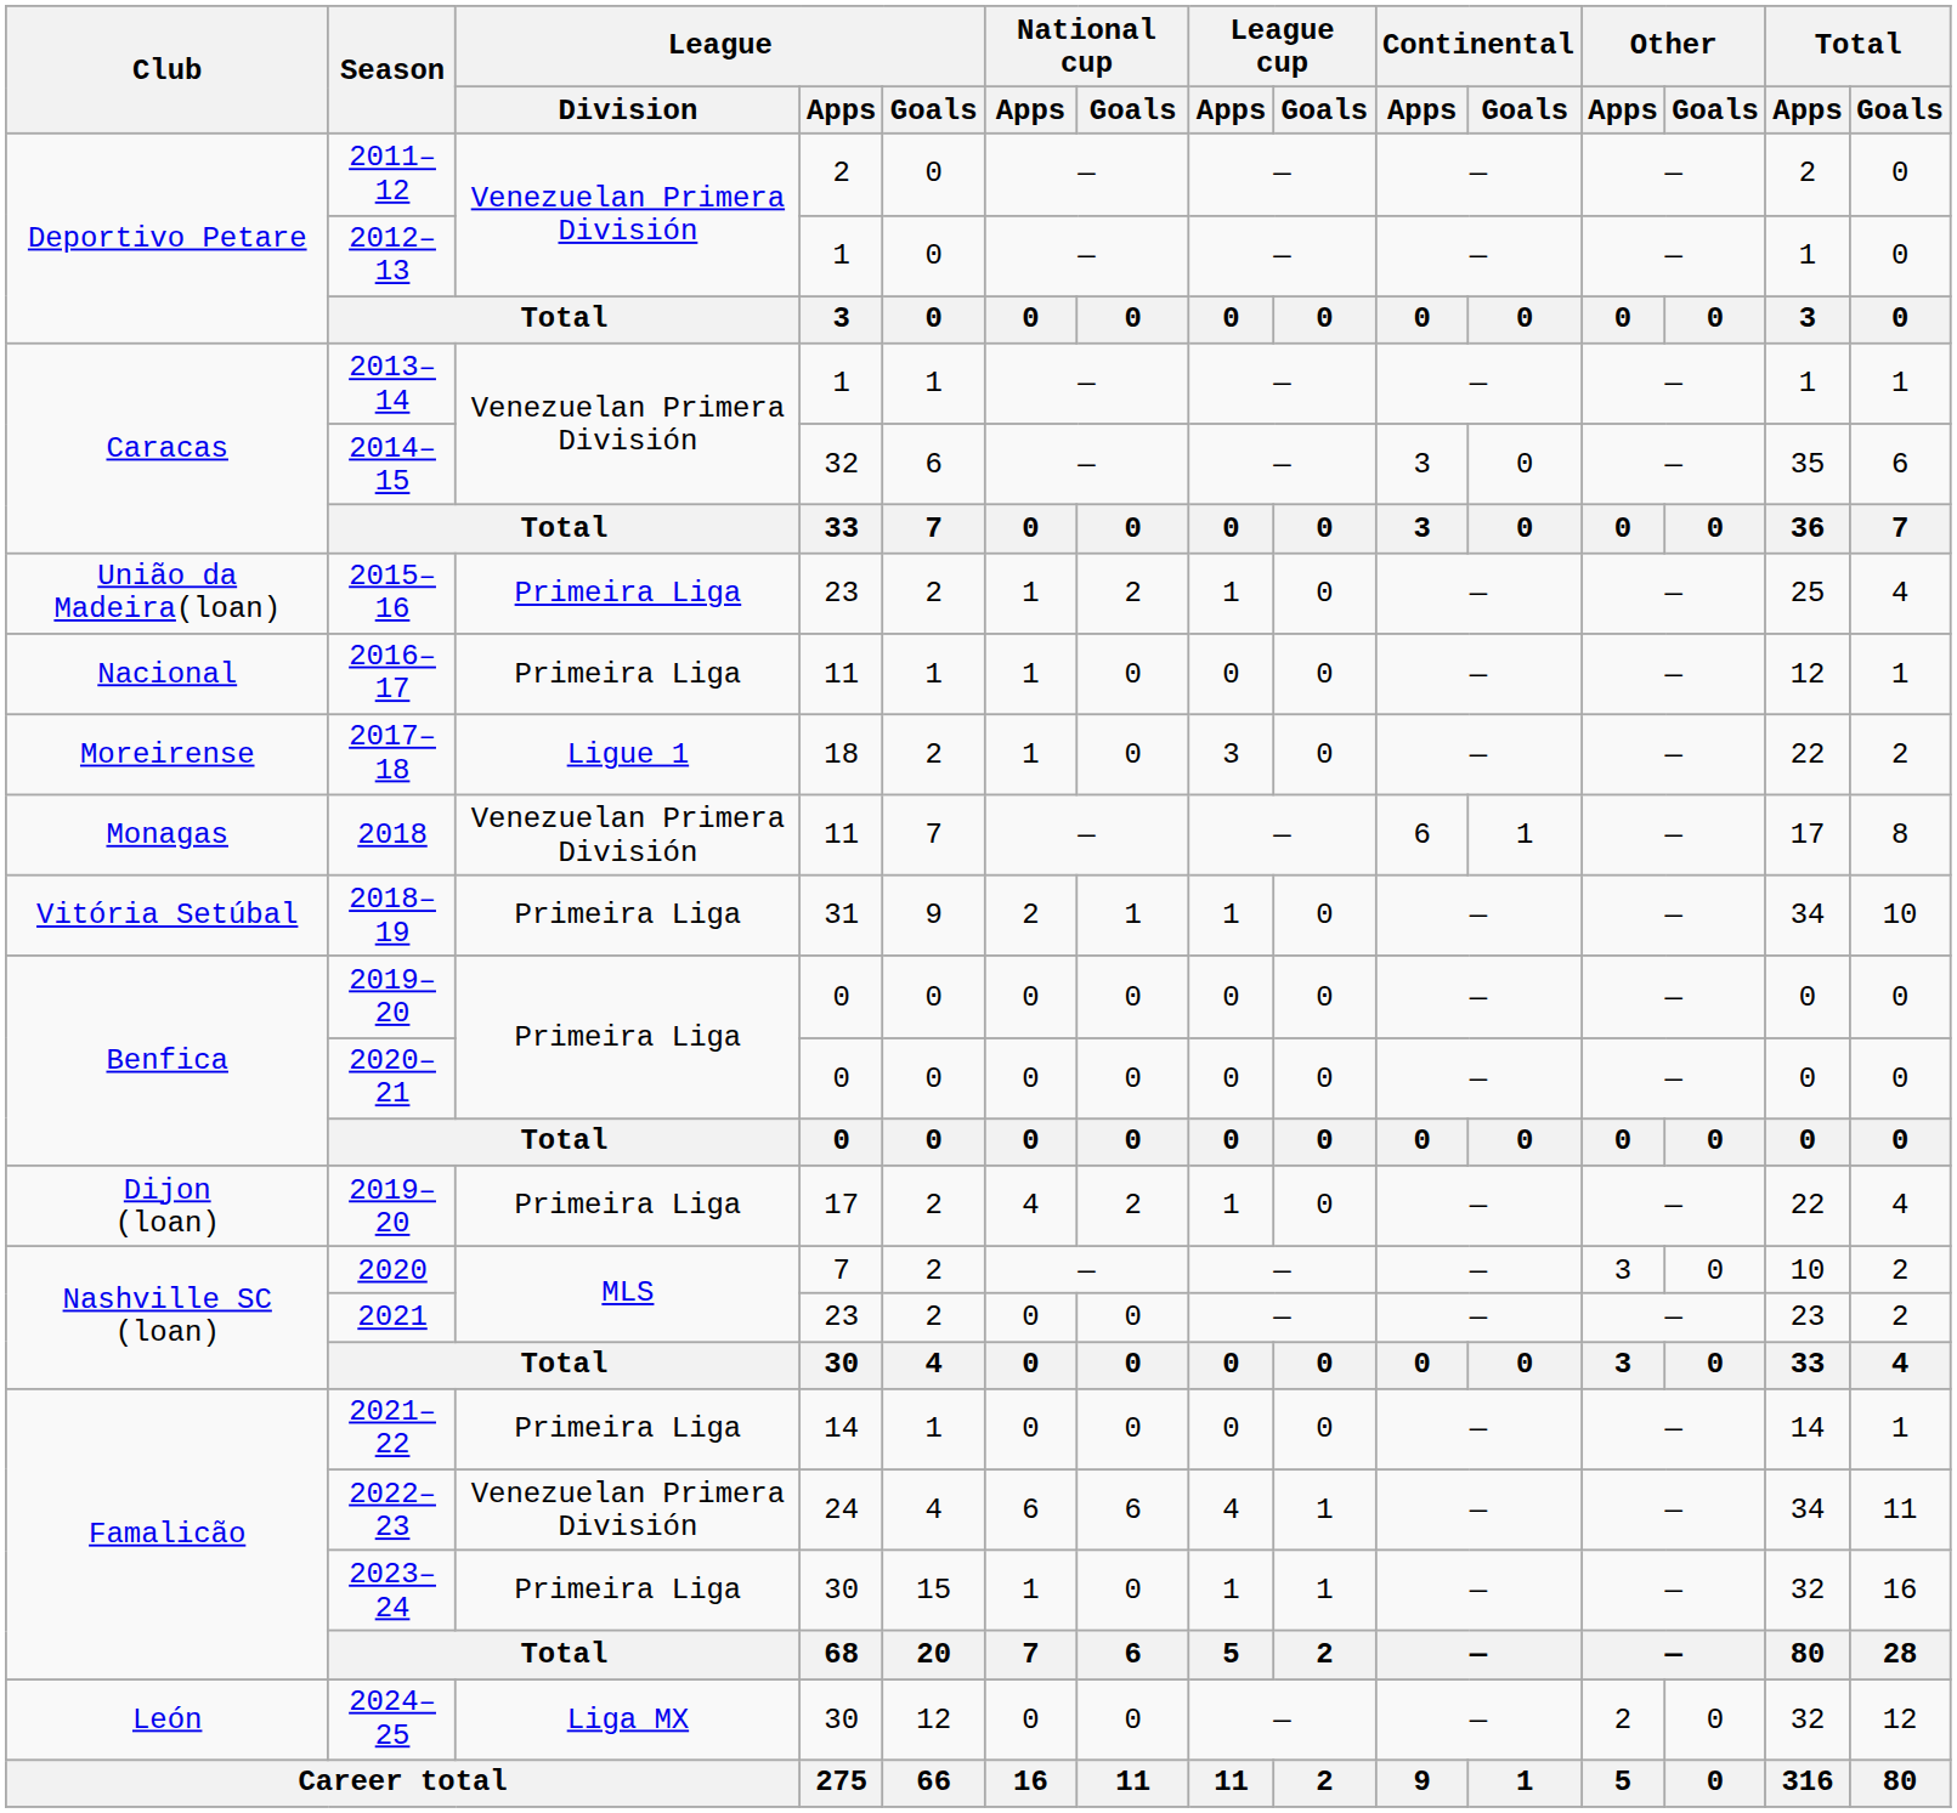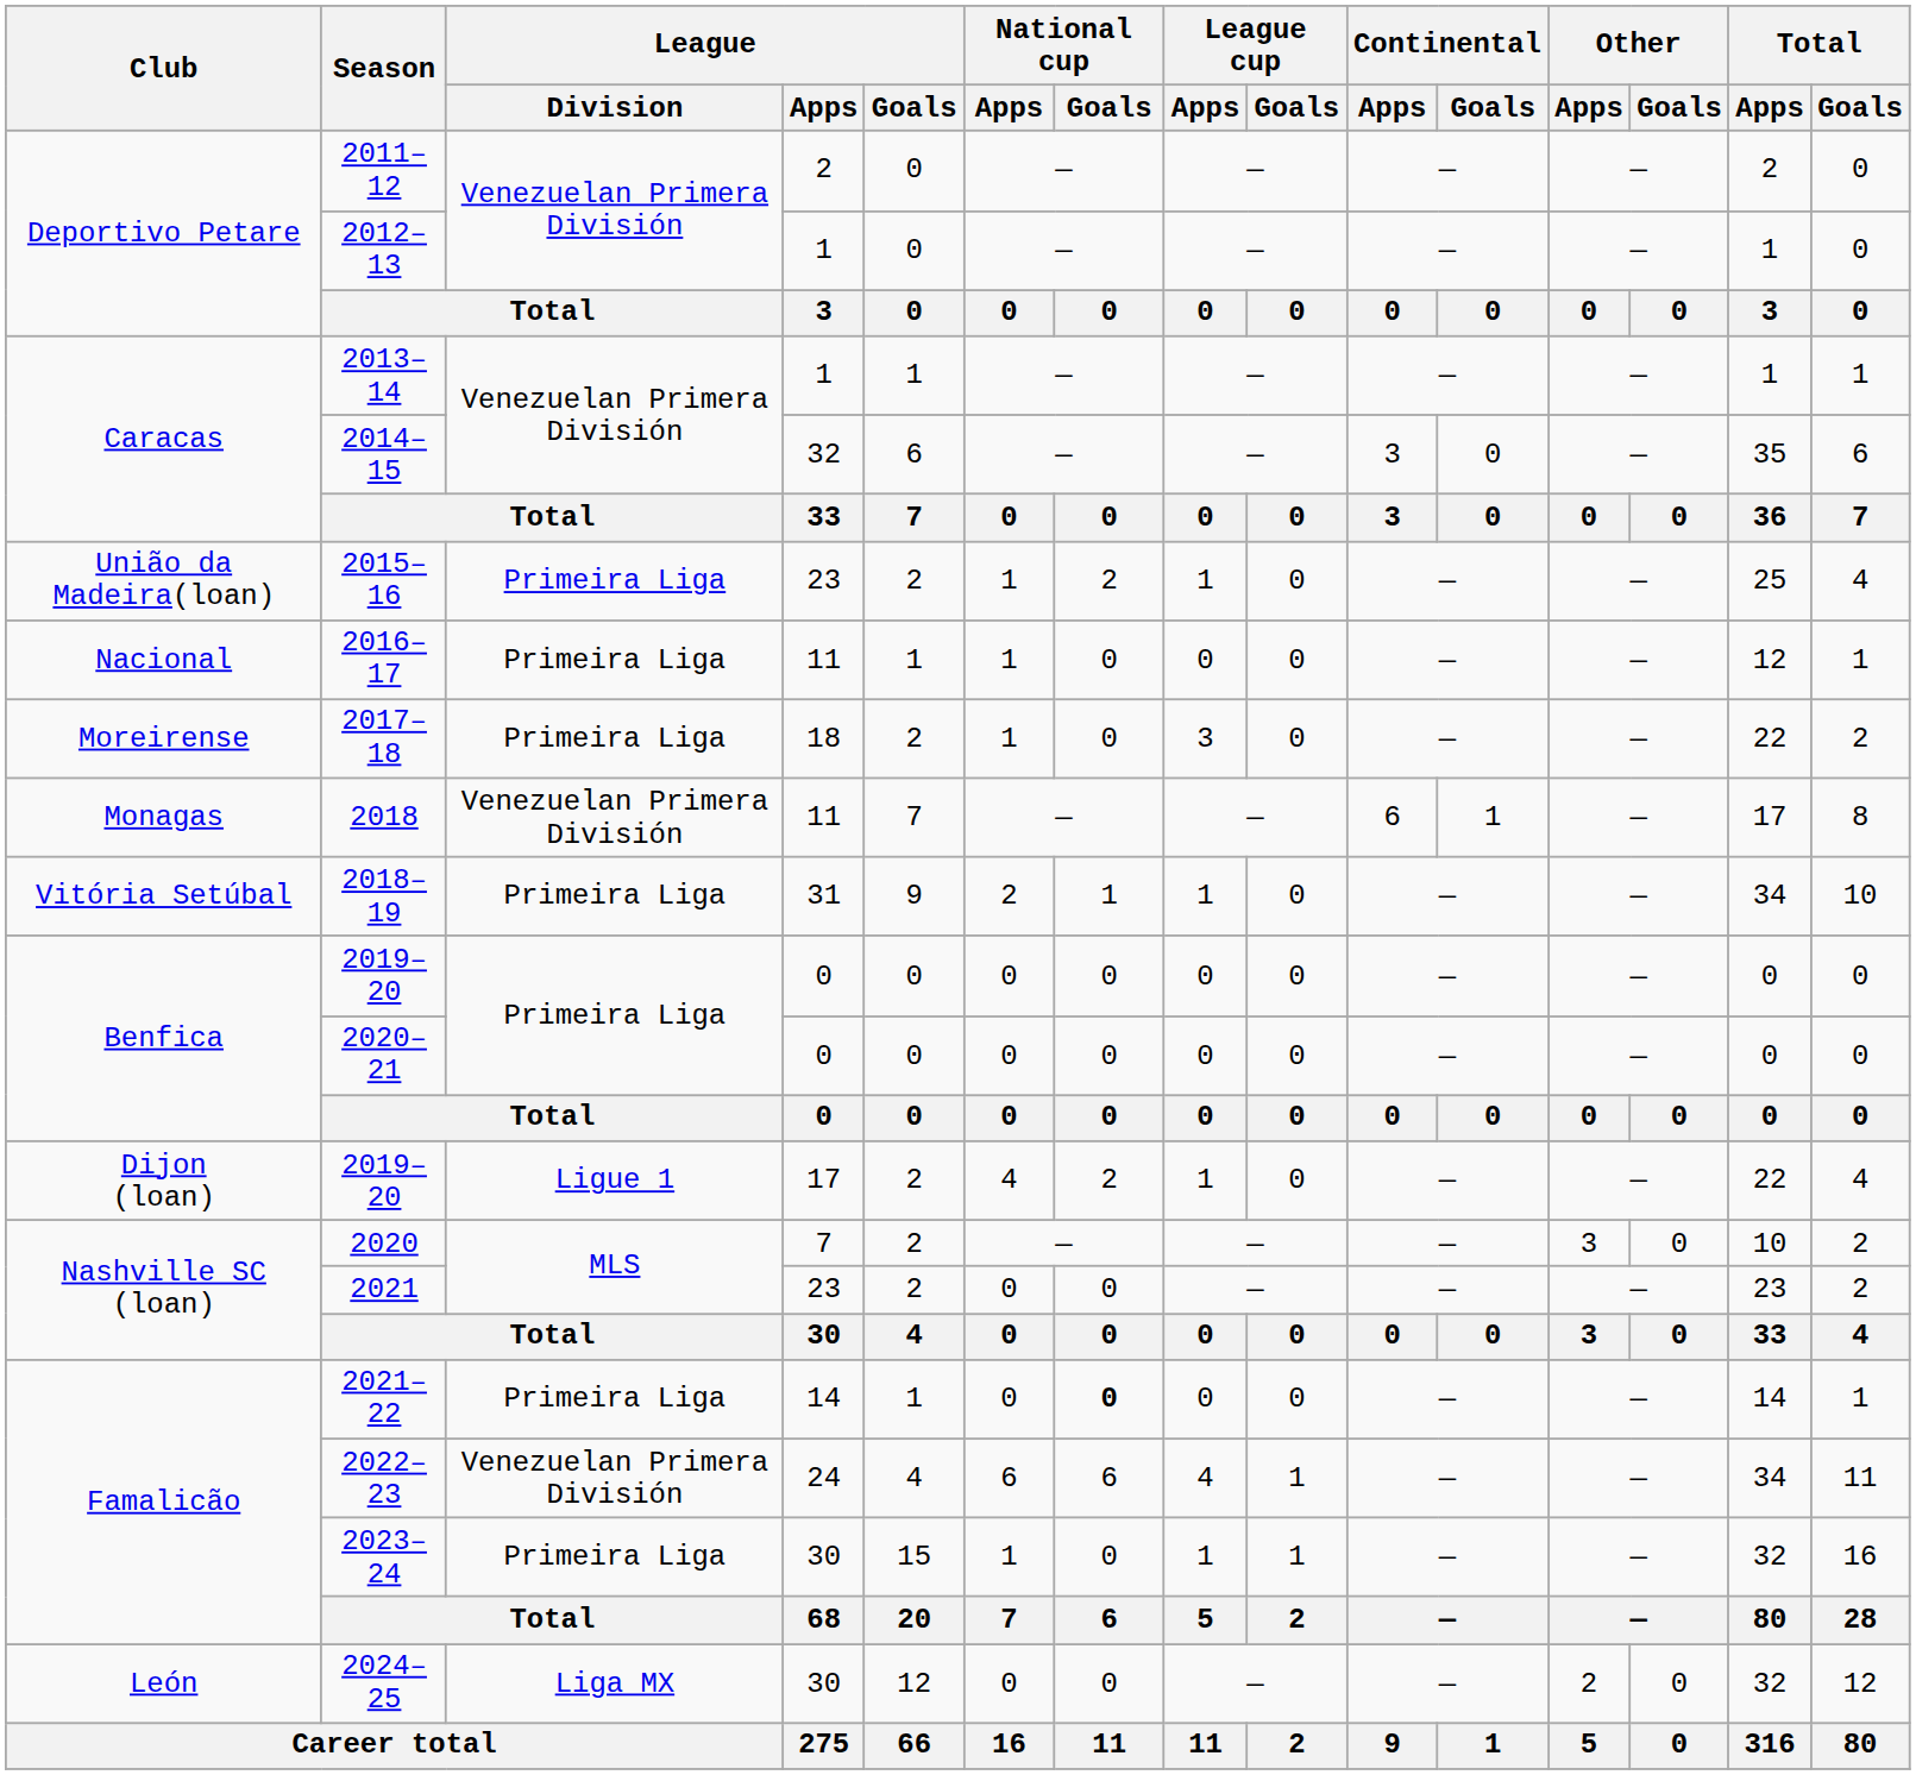 <table class="wikitable" style="text-align:center">
 <tr>
 <th rowspan="2">Club</th>
 <th rowspan="2">Season</th>
 <th colspan="3">League</th>
 <th colspan="2">National cup</th>
 <th colspan="2">League cup</th>
 <th colspan="2">Continental</th>
 <th colspan="2">Other</th>
 <th colspan="2">Total</th>
 </tr>
 <tr>
 <th>Division</th>
 <th>Apps</th>
 <th>Goals</th>
 <th>Apps</th>
 <th>Goals</th>
 <th>Apps</th>
 <th>Goals</th>
 <th>Apps</th>
 <th>Goals</th>
 <th>Apps</th>
 <th>Goals</th>
 <th>Apps</th>
 <th>Goals</th>
 </tr>
 <tr>
 <td rowspan="3"><a href='#'>Deportivo Petare</a></td>
 <td><a href='#'>2011–12</a></td>
 <td rowspan="2"><a href='#'>Venezuelan Primera División</a></td>
 <td>2</td>
 <td>0</td>
 <td colspan="2">—</td>
 <td colspan="2">—</td>
 <td colspan="2">—</td>
 <td colspan="2">—</td>
 <td>2</td>
 <td>0</td>
 </tr>
 <tr>
 <td><a href='#'>2012–13</a></td>
 <td>1</td>
 <td>0</td>
 <td colspan="2">—</td>
 <td colspan="2">—</td>
 <td colspan="2">—</td>
 <td colspan="2">—</td>
 <td>1</td>
 <td>0</td>
 </tr>
 <tr>
 <th colspan="2">Total</th>
 <th>3</th>
 <th>0</th>
 <th>0</th>
 <th>0</th>
 <th>0</th>
 <th>0</th>
 <th>0</th>
 <th>0</th>
 <th>0</th>
 <th>0</th>
 <th>3</th>
 <th>0</th>
 </tr>
 <tr>
 <td rowspan="3"><a href='#'>Caracas</a></td>
 <td><a href='#'>2013–14</a></td>
 <td rowspan="2">Venezuelan Primera División</td>
 <td>1</td>
 <td>1</td>
 <td colspan="2">—</td>
 <td colspan="2">—</td>
 <td colspan="2">—</td>
 <td colspan="2">—</td>
 <td>1</td>
 <td>1</td>
 </tr>
 <tr>
 <td><a href='#'>2014–15</a></td>
 <td>32</td>
 <td>6</td>
 <td colspan="2">—</td>
 <td colspan="2">—</td>
 <td>3</td>
 <td>0</td>
 <td colspan="2">—</td>
 <td>35</td>
 <td>6</td>
 </tr>
 <tr>
 <th colspan="2">Total</th>
 <th>33</th>
 <th>7</th>
 <th>0</th>
 <th>0</th>
 <th>0</th>
 <th>0</th>
 <th>3</th>
 <th>0</th>
 <th>0</th>
 <th>0</th>
 <th>36</th>
 <th>7</th>
 </tr>
 <tr>
 <td><a href='#'>União da Madeira</a>(loan)</td>
 <td><a href='#'>2015–16</a></td>
 <td><a href='#'>Primeira Liga</a></td>
 <td>23</td>
 <td>2</td>
 <td>1</td>
 <td>2</td>
 <td>1</td>
 <td>0</td>
 <td colspan="2">—</td>
 <td colspan="2">—</td>
 <td>25</td>
 <td>4</td>
 </tr>
 <tr>
 <td><a href='#'>Nacional</a></td>
 <td><a href='#'>2016–17</a></td>
 <td>Primeira Liga</td>
 <td>11</td>
 <td>1</td>
 <td>1</td>
 <td>0</td>
 <td>0</td>
 <td>0</td>
 <td colspan="2">—</td>
 <td colspan="2">—</td>
 <td>12</td>
 <td>1</td>
 </tr>
 <tr>
 <td><a href='#'>Moreirense</a></td>
 <td><a href='#'>2017–18</a></td>
-<td><a href='#'>Ligue 1</a></td>
+<td>Primeira Liga</td>
 <td>18</td>
 <td>2</td>
 <td>1</td>
 <td>0</td>
 <td>3</td>
 <td>0</td>
 <td colspan="2">—</td>
 <td colspan="2">—</td>
 <td>22</td>
 <td>2</td>
 </tr>
 <tr>
 <td><a href='#'>Monagas</a></td>
 <td><a href='#'>2018</a></td>
 <td>Venezuelan Primera División</td>
 <td>11</td>
 <td>7</td>
 <td colspan="2">—</td>
 <td colspan="2">—</td>
 <td>6</td>
 <td>1</td>
 <td colspan="2">—</td>
 <td>17</td>
 <td>8</td>
 </tr>
 <tr>
 <td><a href='#'>Vitória Setúbal</a></td>
 <td><a href='#'>2018–19</a></td>
 <td>Primeira Liga</td>
 <td>31</td>
 <td>9</td>
 <td>2</td>
 <td>1</td>
 <td>1</td>
 <td>0</td>
 <td colspan="2">—</td>
 <td colspan="2">—</td>
 <td>34</td>
 <td>10</td>
 </tr>
 <tr>
 <td rowspan="3"><a href='#'>Benfica</a></td>
 <td><a href='#'>2019–20</a></td>
 <td rowspan="2">Primeira Liga</td>
 <td>0</td>
 <td>0</td>
 <td>0</td>
 <td>0</td>
 <td>0</td>
 <td>0</td>
 <td colspan="2">—</td>
 <td colspan="2">—</td>
 <td>0</td>
 <td>0</td>
 </tr>
 <tr>
 <td><a href='#'>2020–21</a></td>
 <td>0</td>
 <td>0</td>
 <td>0</td>
 <td>0</td>
 <td>0</td>
 <td>0</td>
 <td colspan="2">—</td>
 <td colspan="2">—</td>
 <td>0</td>
 <td>0</td>
 </tr>
 <tr>
 <th colspan="2">Total</th>
 <th>0</th>
 <th>0</th>
 <th>0</th>
 <th>0</th>
 <th>0</th>
 <th>0</th>
 <th>0</th>
 <th>0</th>
 <th>0</th>
 <th>0</th>
 <th>0</th>
 <th>0</th>
 </tr>
 <tr>
 <td><a href='#'>Dijon</a><br>(loan)</td>
 <td><a href='#'>2019–20</a></td>
-<td>Primeira Liga</td>
+<td><a href='#'>Ligue 1</a></td>
 <td>17</td>
 <td>2</td>
 <td>4</td>
 <td>2</td>
 <td>1</td>
 <td>0</td>
 <td colspan="2">—</td>
 <td colspan="2">—</td>
 <td>22</td>
 <td>4</td>
 </tr>
 <tr>
 <td rowspan="3"><a href='#'>Nashville SC</a><br>(loan)</td>
 <td><a href='#'>2020</a></td>
 <td rowspan="2"><a href='#'>MLS</a></td>
 <td>7</td>
 <td>2</td>
 <td colspan="2">—</td>
 <td colspan="2">—</td>
 <td colspan="2">—</td>
 <td>3</td>
 <td>0</td>
 <td>10</td>
 <td>2</td>
 </tr>
 <tr>
 <td><a href='#'>2021</a></td>
 <td>23</td>
 <td>2</td>
 <td>0</td>
 <td>0</td>
 <td colspan="2">—</td>
 <td colspan="2">—</td>
 <td colspan="2">—</td>
 <td>23</td>
 <td>2</td>
 </tr>
 <tr>
 <th colspan="2">Total</th>
 <th>30</th>
 <th>4</th>
 <th>0</th>
 <th>0</th>
 <th>0</th>
 <th>0</th>
 <th>0</th>
 <th>0</th>
 <th>3</th>
 <th>0</th>
 <th>33</th>
 <th>4</th>
 </tr>
 <tr>
 <td rowspan="4"><a href='#'>Famalicão</a></td>
 <td><a href='#'>2021–22</a></td>
 <td>Primeira Liga</td>
 <td>14</td>
 <td>1</td>
 <td>0</td>
-<td>0</td>
+<td><strong>0</strong></td>
 <td>0</td>
 <td>0</td>
 <td colspan="2">—</td>
 <td colspan="2">—</td>
 <td>14</td>
 <td>1</td>
 </tr>
 <tr>
 <td><a href='#'>2022–23</a></td>
 <td>Venezuelan Primera División</td>
 <td>24</td>
 <td>4</td>
 <td>6</td>
 <td>6</td>
 <td>4</td>
 <td>1</td>
 <td colspan="2">—</td>
 <td colspan="2">—</td>
 <td>34</td>
 <td>11</td>
 </tr>
 <tr>
 <td><a href='#'>2023–24</a></td>
 <td>Primeira Liga</td>
 <td>30</td>
 <td>15</td>
 <td>1</td>
 <td>0</td>
 <td>1</td>
 <td>1</td>
 <td colspan="2">—</td>
 <td colspan="2">—</td>
 <td>32</td>
 <td>16</td>
 </tr>
 <tr>
 <th colspan="2">Total</th>
 <th>68</th>
 <th>20</th>
 <th>7</th>
 <th>6</th>
 <th>5</th>
 <th>2</th>
 <th colspan="2">—</th>
 <th colspan="2">—</th>
 <th>80</th>
 <th>28</th>
 </tr>
 <tr>
 <td><a href='#'>León</a></td>
 <td><a href='#'>2024–25</a></td>
 <td><a href='#'>Liga MX</a></td>
 <td>30</td>
 <td>12</td>
 <td>0</td>
 <td>0</td>
 <td colspan="2">—</td>
 <td colspan="2">—</td>
 <td>2</td>
 <td>0</td>
 <td>32</td>
 <td>12</td>
 </tr>
 <tr>
 <th colspan="3">Career total</th>
 <th>275</th>
 <th>66</th>
 <th>16</th>
 <th>11</th>
 <th>11</th>
 <th>2</th>
 <th>9</th>
 <th>1</th>
 <th>5</th>
 <th>0</th>
 <th>316</th>
 <th>80</th>
 </tr>
 </table>
